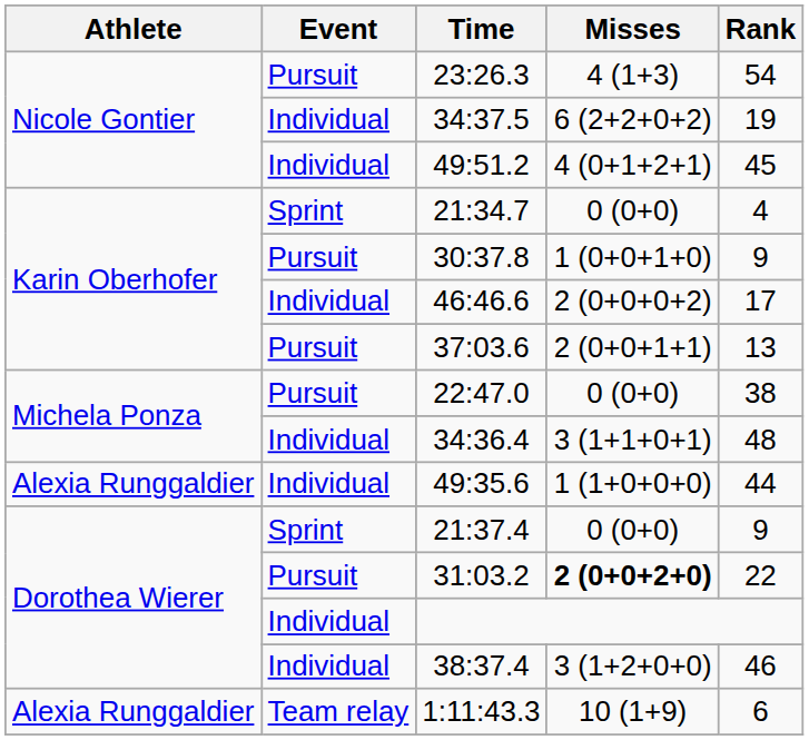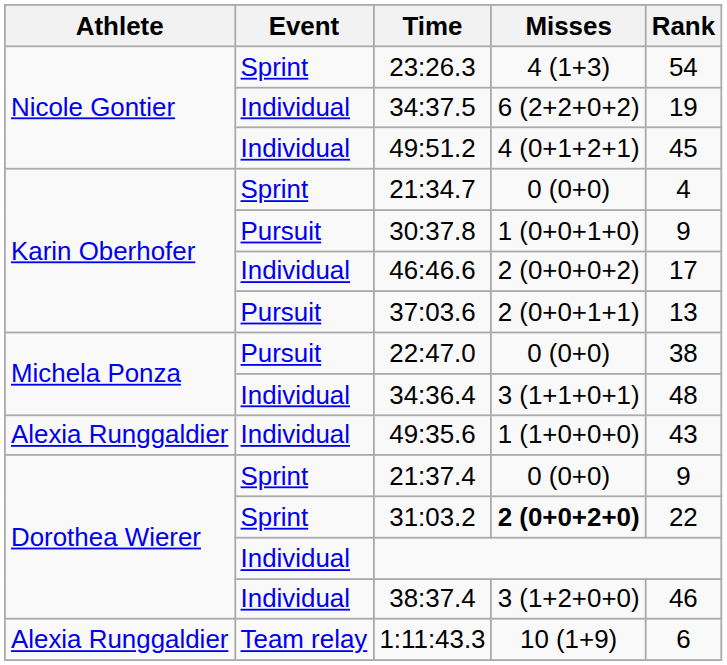 <table class="wikitable" style="font-size:90%">
 <tr>
 <th>Athlete</th>
 <th>Event</th>
 <th>Time</th>
 <th>Misses</th>
 <th>Rank</th>
 </tr>
 <tr align=center>
 <td align=left rowspan=3><a href='#'>Nicole Gontier</a></td>
-<td align=left><a href='#'>Pursuit</a></td>
+<td align=left><a href='#'>Sprint</a></td>
 <td>23:26.3</td>
 <td>4 (1+3)</td>
 <td>54</td>
 </tr>
 <tr align=center>
 <td align=left><a href='#'>Individual</a></td>
 <td>34:37.5</td>
 <td>6 (2+2+0+2)</td>
 <td>19</td>
 </tr>
 <tr align=center>
 <td align=left><a href='#'>Individual</a></td>
 <td>49:51.2</td>
 <td>4 (0+1+2+1)</td>
 <td>45</td>
 </tr>
 <tr align=center>
 <td align=left rowspan=4><a href='#'>Karin Oberhofer</a></td>
 <td align=left><a href='#'>Sprint</a></td>
 <td>21:34.7</td>
 <td>0 (0+0)</td>
 <td>4</td>
 </tr>
 <tr align=center>
 <td align=left><a href='#'>Pursuit</a></td>
 <td>30:37.8</td>
 <td>1 (0+0+1+0)</td>
 <td>9</td>
 </tr>
 <tr align=center>
 <td align=left><a href='#'>Individual</a></td>
 <td>46:46.6</td>
 <td>2 (0+0+0+2)</td>
 <td>17</td>
 </tr>
 <tr align=center>
 <td align=left><a href='#'>Pursuit</a></td>
 <td>37:03.6</td>
 <td>2 (0+0+1+1)</td>
 <td>13</td>
 </tr>
 <tr align=center>
 <td align=left rowspan=2><a href='#'>Michela Ponza</a></td>
 <td align=left><a href='#'>Pursuit</a></td>
 <td>22:47.0</td>
 <td>0 (0+0)</td>
 <td>38</td>
 </tr>
 <tr align=center>
 <td align=left><a href='#'>Individual</a></td>
 <td>34:36.4</td>
 <td>3 (1+1+0+1)</td>
 <td>48</td>
 </tr>
 <tr align=center>
 <td align=left><a href='#'>Alexia Runggaldier</a></td>
 <td align=left><a href='#'>Individual</a></td>
 <td>49:35.6</td>
 <td>1 (1+0+0+0)</td>
-<td>44</td>
+<td>43</td>
 </tr>
 <tr align=center>
 <td align=left rowspan=4><a href='#'>Dorothea Wierer</a></td>
 <td align=left><a href='#'>Sprint</a></td>
 <td>21:37.4</td>
 <td>0 (0+0)</td>
 <td>9</td>
 </tr>
 <tr align=center>
-<td align=left><a href='#'>Pursuit</a></td>
+<td align=left><a href='#'>Sprint</a></td>
 <td>31:03.2</td>
 <td><strong>2 (0+0+2+0)</strong></td>
 <td>22</td>
 </tr>
 <tr align=center>
 <td align=left><a href='#'>Individual</a></td>
 <td colspan=3></td>
 </tr>
 <tr align=center>
 <td align=left><a href='#'>Individual</a></td>
 <td>38:37.4</td>
 <td>3 (1+2+0+0)</td>
 <td>46</td>
 </tr>
 <tr align=center>
 <td align=left><a href='#'>Alexia Runggaldier</a></td>
 <td align=left><a href='#'>Team relay</a></td>
 <td>1:11:43.3</td>
 <td>10 (1+9)</td>
 <td>6</td>
 </tr>
 </table>
